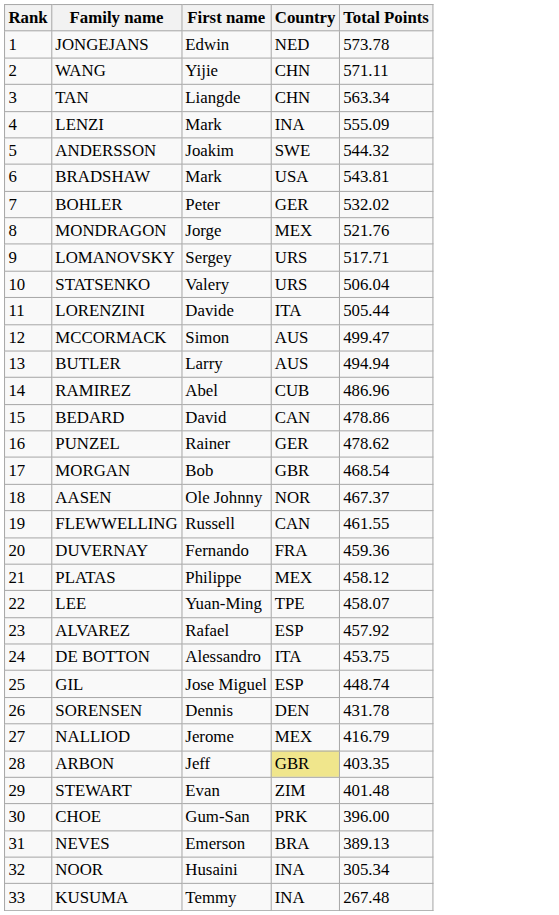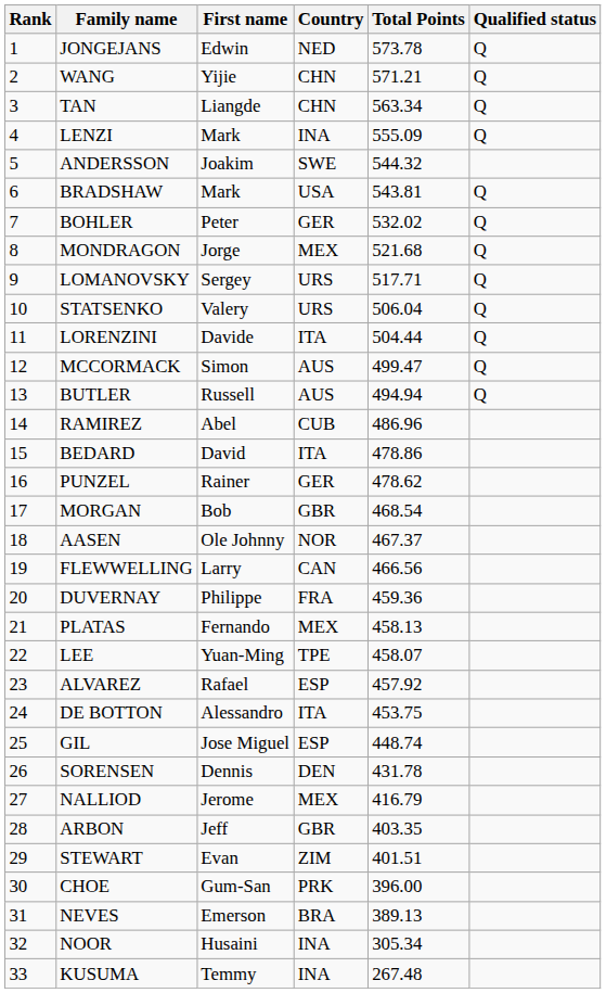 <table class="wikitable mw-collapsible">
 <tr>
 <th>Rank</th>
 <th>Family name</th>
 <th>First name</th>
 <th>Country</th>
 <th>Total Points</th>
+<th>Qualified status</th>
 </tr>
 <tr>
 <td>1</td>
 <td>JONGEJANS</td>
 <td>Edwin</td>
 <td>NED</td>
 <td>573.78</td>
+<td>Q</td>
 </tr>
 <tr>
 <td>2</td>
 <td>WANG</td>
 <td>Yijie</td>
 <td>CHN</td>
-<td>571.11</td>
+<td>571.21</td>
+<td>Q</td>
 </tr>
 <tr>
 <td>3</td>
 <td>TAN</td>
 <td>Liangde</td>
 <td>CHN</td>
 <td>563.34</td>
+<td>Q</td>
 </tr>
 <tr>
 <td>4</td>
 <td>LENZI</td>
 <td>Mark</td>
 <td>INA</td>
 <td>555.09</td>
+<td>Q</td>
 </tr>
 <tr>
 <td>5</td>
 <td>ANDERSSON</td>
 <td>Joakim</td>
 <td>SWE</td>
 <td>544.32</td>
+<td></td>
 </tr>
 <tr>
 <td>6</td>
 <td>BRADSHAW</td>
 <td>Mark</td>
 <td>USA</td>
 <td>543.81</td>
+<td>Q</td>
 </tr>
 <tr>
 <td>7</td>
 <td>BOHLER</td>
 <td>Peter</td>
 <td>GER</td>
 <td>532.02</td>
+<td>Q</td>
 </tr>
 <tr>
 <td>8</td>
 <td>MONDRAGON</td>
 <td>Jorge</td>
 <td>MEX</td>
-<td>521.76</td>
+<td>521.68</td>
+<td>Q</td>
 </tr>
 <tr>
 <td>9</td>
 <td>LOMANOVSKY</td>
 <td>Sergey</td>
 <td>URS</td>
 <td>517.71</td>
+<td>Q</td>
 </tr>
 <tr>
 <td>10</td>
 <td>STATSENKO</td>
 <td>Valery</td>
 <td>URS</td>
 <td>506.04</td>
+<td>Q</td>
 </tr>
 <tr>
 <td>11</td>
 <td>LORENZINI</td>
 <td>Davide</td>
 <td>ITA</td>
-<td>505.44</td>
+<td>504.44</td>
+<td>Q</td>
 </tr>
 <tr>
 <td>12</td>
 <td>MCCORMACK</td>
 <td>Simon</td>
 <td>AUS</td>
 <td>499.47</td>
+<td>Q</td>
 </tr>
 <tr>
 <td>13</td>
 <td>BUTLER</td>
-<td>Larry</td>
+<td>Russell</td>
 <td>AUS</td>
 <td>494.94</td>
+<td>Q</td>
 </tr>
 <tr>
 <td>14</td>
 <td>RAMIREZ</td>
 <td>Abel</td>
 <td>CUB</td>
 <td>486.96</td>
+<td></td>
 </tr>
 <tr>
 <td>15</td>
 <td>BEDARD</td>
 <td>David</td>
-<td>CAN</td>
+<td>ITA</td>
 <td>478.86</td>
+<td></td>
 </tr>
 <tr>
 <td>16</td>
 <td>PUNZEL</td>
 <td>Rainer</td>
 <td>GER</td>
 <td>478.62</td>
+<td></td>
 </tr>
 <tr>
 <td>17</td>
 <td>MORGAN</td>
 <td>Bob</td>
 <td>GBR</td>
 <td>468.54</td>
+<td></td>
 </tr>
 <tr>
 <td>18</td>
 <td>AASEN</td>
 <td>Ole Johnny</td>
 <td>NOR</td>
 <td>467.37</td>
+<td></td>
 </tr>
 <tr>
 <td>19</td>
 <td>FLEWWELLING</td>
-<td>Russell</td>
+<td>Larry</td>
 <td>CAN</td>
-<td>461.55</td>
+<td>466.56</td>
+<td></td>
 </tr>
 <tr>
 <td>20</td>
 <td>DUVERNAY</td>
-<td>Fernando</td>
+<td>Philippe</td>
 <td>FRA</td>
 <td>459.36</td>
+<td></td>
 </tr>
 <tr>
 <td>21</td>
 <td>PLATAS</td>
-<td>Philippe</td>
+<td>Fernando</td>
 <td>MEX</td>
-<td>458.12</td>
+<td>458.13</td>
+<td></td>
 </tr>
 <tr>
 <td>22</td>
 <td>LEE</td>
 <td>Yuan-Ming</td>
 <td>TPE</td>
 <td>458.07</td>
+<td></td>
 </tr>
 <tr>
 <td>23</td>
 <td>ALVAREZ</td>
 <td>Rafael</td>
 <td>ESP</td>
 <td>457.92</td>
+<td></td>
 </tr>
 <tr>
 <td>24</td>
 <td>DE BOTTON</td>
 <td>Alessandro</td>
 <td>ITA</td>
 <td>453.75</td>
+<td></td>
 </tr>
 <tr>
 <td>25</td>
 <td>GIL</td>
 <td>Jose Miguel</td>
 <td>ESP</td>
 <td>448.74</td>
+<td></td>
 </tr>
 <tr>
 <td>26</td>
 <td>SORENSEN</td>
 <td>Dennis</td>
 <td>DEN</td>
 <td>431.78</td>
+<td></td>
 </tr>
 <tr>
 <td>27</td>
 <td>NALLIOD</td>
 <td>Jerome</td>
 <td>MEX</td>
 <td>416.79</td>
+<td></td>
 </tr>
 <tr>
 <td>28</td>
 <td>ARBON</td>
 <td>Jeff</td>
-<td style="background: khaki;">GBR</td>
+<td>GBR</td>
 <td>403.35</td>
+<td></td>
 </tr>
 <tr>
 <td>29</td>
 <td>STEWART</td>
 <td>Evan</td>
 <td>ZIM</td>
-<td>401.48</td>
+<td>401.51</td>
+<td></td>
 </tr>
 <tr>
 <td>30</td>
 <td>CHOE</td>
 <td>Gum-San</td>
 <td>PRK</td>
 <td>396.00</td>
+<td></td>
 </tr>
 <tr>
 <td>31</td>
 <td>NEVES</td>
 <td>Emerson</td>
 <td>BRA</td>
 <td>389.13</td>
+<td></td>
 </tr>
 <tr>
 <td>32</td>
 <td>NOOR</td>
 <td>Husaini</td>
 <td>INA</td>
 <td>305.34</td>
+<td></td>
 </tr>
 <tr>
 <td>33</td>
 <td>KUSUMA</td>
 <td>Temmy</td>
 <td>INA</td>
 <td>267.48</td>
+<td></td>
 </tr>
 </table>
